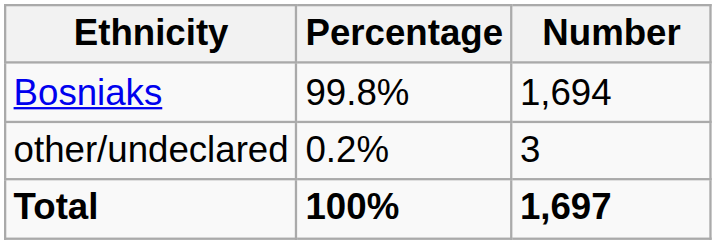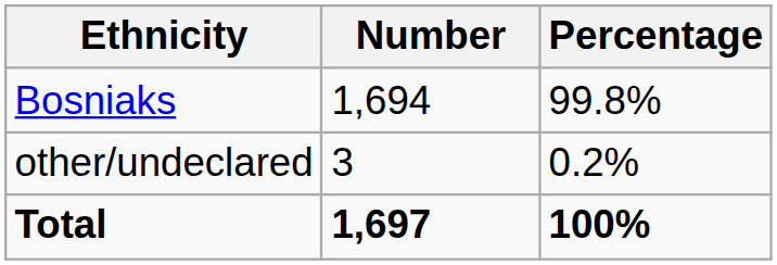 <table class="wikitable">
 <tr>
 <th width="100px">Ethnicity</th>
+<th width="80px">Number</th>
 <th width="80px">Percentage</th>
-<th width="80px">Number</th>
 </tr>
 <tr>
 <td><a href='#'>Bosniaks</a></td>
+<td>1,694</td>
 <td>99.8%</td>
-<td>1,694</td>
 </tr>
 <tr>
 <td>other/undeclared</td>
+<td>3</td>
 <td>0.2%</td>
-<td>3</td>
 </tr>
 <tr>
 <td><strong>Total</strong></td>
+<td><strong>1,697</strong></td>
 <td><strong>100%</strong></td>
-<td><strong>1,697</strong></td>
 </tr>
 </table>
